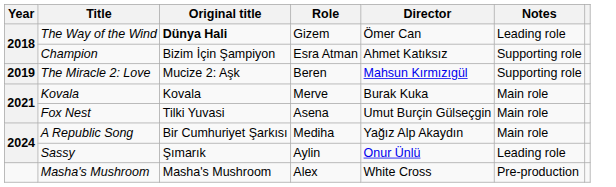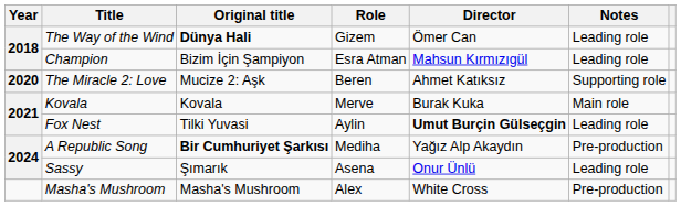 <table class="wikitable plainrowheaders sortable" style="font-size:100%">
 <tr>
 <th scope="col">Year</th>
 <th scope="col">Title</th>
 <th scope="col">Original title</th>
 <th scope="col">Role</th>
 <th scope="col">Director</th>
 <th scope="col">Notes</th>
 <th scope="col" class="unsortable"></th>
 </tr>
 <tr>
 <th rowspan="2" scope="row">2018</th>
 <td><em>The Way of the Wind</em></td>
 <td><strong>Dünya Hali</strong></td>
 <td>Gizem</td>
 <td>Ömer Can</td>
 <td>Leading role</td>
 <td></td>
 </tr>
 <tr>
 <td><em>Champion</em></td>
 <td>Bizim İçin Şampiyon</td>
 <td>Esra Atman</td>
-<td>Ahmet Katıksız</td>
-<td>Supporting role</td>
+<td><a href='#'>Mahsun Kırmızıgül</a></td>
+<td>Leading role</td>
 <td></td>
 </tr>
 <tr>
-<th scope="row">2019</th>
+<th scope="row">2020</th>
 <td><em>The Miracle 2: Love</em></td>
 <td>Mucize 2: Aşk</td>
 <td>Beren</td>
-<td><a href='#'>Mahsun Kırmızıgül</a></td>
+<td>Ahmet Katıksız</td>
 <td>Supporting role</td>
 <td></td>
 </tr>
 <tr>
 <th rowspan="2" scope="row">2021</th>
 <td><em>Kovala</em></td>
 <td>Kovala</td>
 <td>Merve</td>
 <td>Burak Kuka</td>
 <td>Main role</td>
 <td></td>
 </tr>
 <tr>
 <td><em>Fox Nest</em></td>
 <td>Tilki Yuvasi</td>
-<td>Asena</td>
-<td>Umut Burçin Gülseçgin</td>
-<td>Main role</td>
+<td>Aylin</td>
+<td><strong>Umut Burçin Gülseçgin</strong></td>
+<td>Leading role</td>
 <td></td>
 </tr>
 <tr>
 <th rowspan="2" scope="row">2024</th>
 <td><em>A Republic Song</em></td>
-<td>Bir Cumhuriyet Şarkısı</td>
+<td><strong>Bir Cumhuriyet Şarkısı</strong></td>
 <td>Mediha</td>
 <td>Yağız Alp Akaydın</td>
-<td>Main role</td>
+<td>Pre-production</td>
 <td></td>
 </tr>
 <tr>
 <td><em>Sassy</em></td>
 <td>Şımarık</td>
-<td>Aylin</td>
+<td>Asena</td>
 <td><a href='#'>Onur Ünlü</a></td>
 <td>Leading role</td>
 <td></td>
 </tr>
 <tr>
 <td></td>
 <td><em>Masha's Mushroom</em></td>
 <td>Masha's Mushroom</td>
 <td>Alex</td>
 <td>White Cross</td>
 <td>Pre-production</td>
 <td></td>
 </tr>
 </table>
